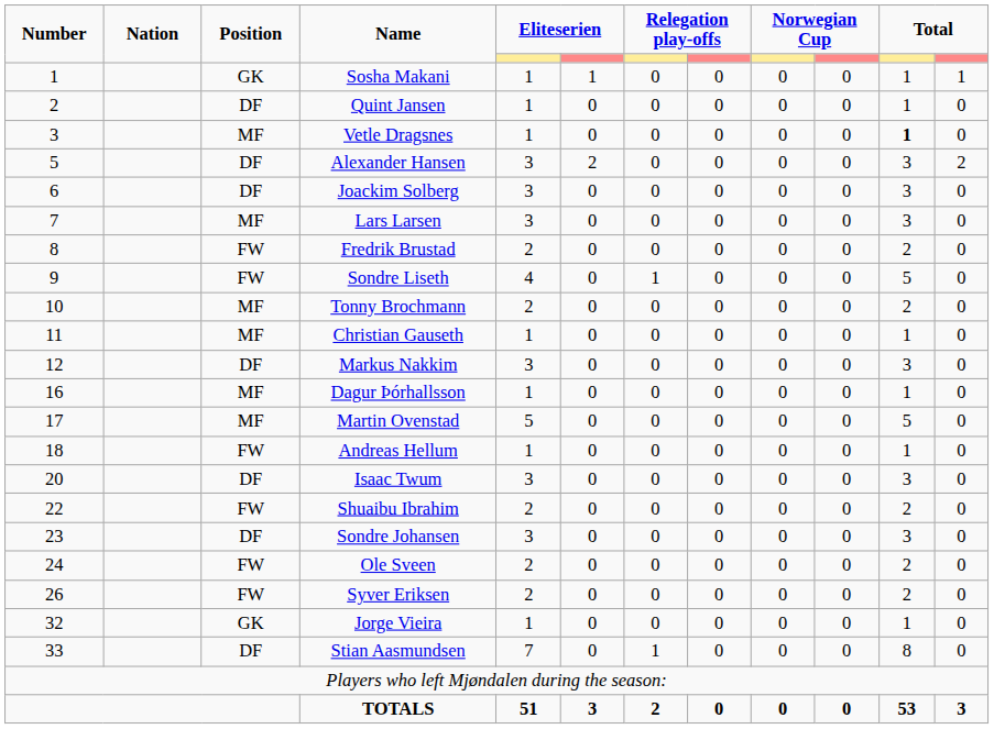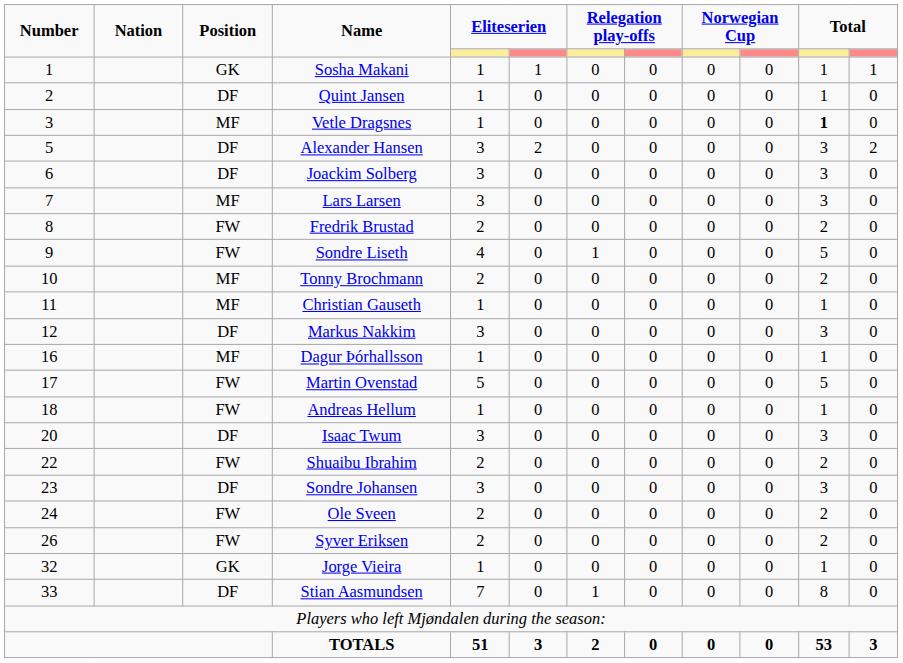 <table class="wikitable" style="font-size: 100%; text-align: center;">
 <tr>
 <td rowspan="2" width="10%" align="center"><strong>Number</strong></td>
 <td rowspan="2" width="10%" align="center"><strong>Nation</strong></td>
 <td rowspan="2" width="10%" align="center"><strong>Position</strong></td>
 <td rowspan="2" width="20%" align="center"><strong>Name</strong></td>
 <td colspan="2" align="center"><strong><a href='#'>Eliteserien</a></strong></td>
 <td colspan="2" align="center"><strong><a href='#'>Relegation play-offs</a></strong></td>
 <td colspan="2" align="center"><strong><a href='#'>Norwegian Cup</a></strong></td>
 <td colspan="2" align="center"><strong>Total</strong></td>
 </tr>
 <tr>
 <th width=60 style="background: #FFEE99"></th>
 <th width=60 style="background: #FF8888"></th>
 <th width=60 style="background: #FFEE99"></th>
 <th width=60 style="background: #FF8888"></th>
 <th width=60 style="background: #FFEE99"></th>
 <th width=60 style="background: #FF8888"></th>
 <th width=60 style="background: #FFEE99"></th>
 <th width=60 style="background: #FF8888"></th>
 </tr>
 <tr>
 <td>1</td>
 <td></td>
 <td>GK</td>
 <td><a href='#'>Sosha Makani</a></td>
 <td>1</td>
 <td>1</td>
 <td>0</td>
 <td>0</td>
 <td>0</td>
 <td>0</td>
 <td>1</td>
 <td>1</td>
 </tr>
 <tr>
 <td>2</td>
 <td></td>
 <td>DF</td>
 <td><a href='#'>Quint Jansen</a></td>
 <td>1</td>
 <td>0</td>
 <td>0</td>
 <td>0</td>
 <td>0</td>
 <td>0</td>
 <td>1</td>
 <td>0</td>
 </tr>
 <tr>
 <td>3</td>
 <td></td>
 <td>MF</td>
 <td><a href='#'>Vetle Dragsnes</a></td>
 <td>1</td>
 <td>0</td>
 <td>0</td>
 <td>0</td>
 <td>0</td>
 <td>0</td>
 <td><strong>1</strong></td>
 <td>0</td>
 </tr>
 <tr>
 <td>5</td>
 <td></td>
 <td>DF</td>
 <td><a href='#'>Alexander Hansen</a></td>
 <td>3</td>
 <td>2</td>
 <td>0</td>
 <td>0</td>
 <td>0</td>
 <td>0</td>
 <td>3</td>
 <td>2</td>
 </tr>
 <tr>
 <td>6</td>
 <td></td>
 <td>DF</td>
 <td><a href='#'>Joackim Solberg</a></td>
 <td>3</td>
 <td>0</td>
 <td>0</td>
 <td>0</td>
 <td>0</td>
 <td>0</td>
 <td>3</td>
 <td>0</td>
 </tr>
 <tr>
 <td>7</td>
 <td></td>
 <td>MF</td>
 <td><a href='#'>Lars Larsen</a></td>
 <td>3</td>
 <td>0</td>
 <td>0</td>
 <td>0</td>
 <td>0</td>
 <td>0</td>
 <td>3</td>
 <td>0</td>
 </tr>
 <tr>
 <td>8</td>
 <td></td>
 <td>FW</td>
 <td><a href='#'>Fredrik Brustad</a></td>
 <td>2</td>
 <td>0</td>
 <td>0</td>
 <td>0</td>
 <td>0</td>
 <td>0</td>
 <td>2</td>
 <td>0</td>
 </tr>
 <tr>
 <td>9</td>
 <td></td>
 <td>FW</td>
 <td><a href='#'>Sondre Liseth</a></td>
 <td>4</td>
 <td>0</td>
 <td>1</td>
 <td>0</td>
 <td>0</td>
 <td>0</td>
 <td>5</td>
 <td>0</td>
 </tr>
 <tr>
 <td>10</td>
 <td></td>
 <td>MF</td>
 <td><a href='#'>Tonny Brochmann</a></td>
 <td>2</td>
 <td>0</td>
 <td>0</td>
 <td>0</td>
 <td>0</td>
 <td>0</td>
 <td>2</td>
 <td>0</td>
 </tr>
 <tr>
 <td>11</td>
 <td></td>
 <td>MF</td>
 <td><a href='#'>Christian Gauseth</a></td>
 <td>1</td>
 <td>0</td>
 <td>0</td>
 <td>0</td>
 <td>0</td>
 <td>0</td>
 <td>1</td>
 <td>0</td>
 </tr>
 <tr>
 <td>12</td>
 <td></td>
 <td>DF</td>
 <td><a href='#'>Markus Nakkim</a></td>
 <td>3</td>
 <td>0</td>
 <td>0</td>
 <td>0</td>
 <td>0</td>
 <td>0</td>
 <td>3</td>
 <td>0</td>
 </tr>
 <tr>
 <td>16</td>
 <td></td>
 <td>MF</td>
 <td><a href='#'>Dagur Þórhallsson</a></td>
 <td>1</td>
 <td>0</td>
 <td>0</td>
 <td>0</td>
 <td>0</td>
 <td>0</td>
 <td>1</td>
 <td>0</td>
 </tr>
 <tr>
 <td>17</td>
 <td></td>
-<td>MF</td>
+<td>FW</td>
 <td><a href='#'>Martin Ovenstad</a></td>
 <td>5</td>
 <td>0</td>
 <td>0</td>
 <td>0</td>
 <td>0</td>
 <td>0</td>
 <td>5</td>
 <td>0</td>
 </tr>
 <tr>
 <td>18</td>
 <td></td>
 <td>FW</td>
 <td><a href='#'>Andreas Hellum</a></td>
 <td>1</td>
 <td>0</td>
 <td>0</td>
 <td>0</td>
 <td>0</td>
 <td>0</td>
 <td>1</td>
 <td>0</td>
 </tr>
 <tr>
 <td>20</td>
 <td></td>
 <td>DF</td>
 <td><a href='#'>Isaac Twum</a></td>
 <td>3</td>
 <td>0</td>
 <td>0</td>
 <td>0</td>
 <td>0</td>
 <td>0</td>
 <td>3</td>
 <td>0</td>
 </tr>
 <tr>
 <td>22</td>
 <td></td>
 <td>FW</td>
 <td><a href='#'>Shuaibu Ibrahim</a></td>
 <td>2</td>
 <td>0</td>
 <td>0</td>
 <td>0</td>
 <td>0</td>
 <td>0</td>
 <td>2</td>
 <td>0</td>
 </tr>
 <tr>
 <td>23</td>
 <td></td>
 <td>DF</td>
 <td><a href='#'>Sondre Johansen</a></td>
 <td>3</td>
 <td>0</td>
 <td>0</td>
 <td>0</td>
 <td>0</td>
 <td>0</td>
 <td>3</td>
 <td>0</td>
 </tr>
 <tr>
 <td>24</td>
 <td></td>
 <td>FW</td>
 <td><a href='#'>Ole Sveen</a></td>
 <td>2</td>
 <td>0</td>
 <td>0</td>
 <td>0</td>
 <td>0</td>
 <td>0</td>
 <td>2</td>
 <td>0</td>
 </tr>
 <tr>
 <td>26</td>
 <td></td>
 <td>FW</td>
 <td><a href='#'>Syver Eriksen</a></td>
 <td>2</td>
 <td>0</td>
 <td>0</td>
 <td>0</td>
 <td>0</td>
 <td>0</td>
 <td>2</td>
 <td>0</td>
 </tr>
 <tr>
 <td>32</td>
 <td></td>
 <td>GK</td>
 <td><a href='#'>Jorge Vieira</a></td>
 <td>1</td>
 <td>0</td>
 <td>0</td>
 <td>0</td>
 <td>0</td>
 <td>0</td>
 <td>1</td>
 <td>0</td>
 </tr>
 <tr>
 <td>33</td>
 <td></td>
 <td>DF</td>
 <td><a href='#'>Stian Aasmundsen</a></td>
 <td>7</td>
 <td>0</td>
 <td>1</td>
 <td>0</td>
 <td>0</td>
 <td>0</td>
 <td>8</td>
 <td>0</td>
 </tr>
 <tr>
 <td colspan="14"><em>Players who left Mjøndalen during the season:</em></td>
 </tr>
 <tr>
 <td colspan="3"></td>
 <td><strong>TOTALS</strong></td>
 <td><strong>51</strong></td>
 <td><strong>3</strong></td>
 <td><strong>2</strong></td>
 <td><strong>0</strong></td>
 <td><strong>0</strong></td>
 <td><strong>0</strong></td>
 <td><strong>53</strong></td>
 <td><strong>3</strong></td>
 </tr>
 </table>
